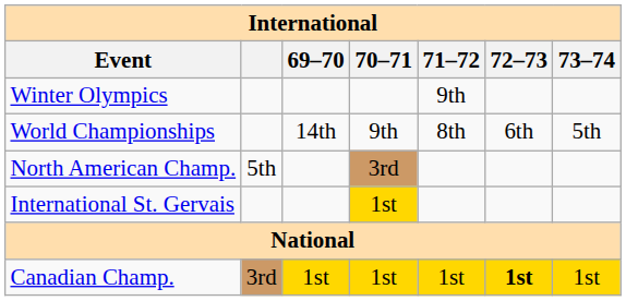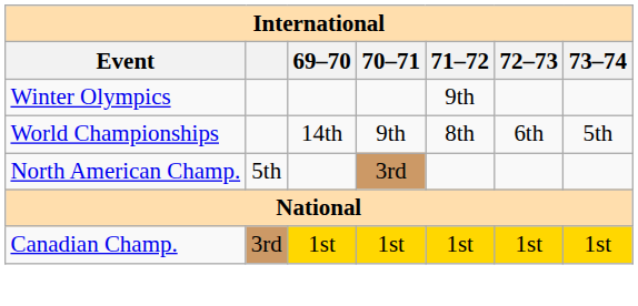 <table class="wikitable" style="text-align:center">
 <tr>
 <th style="background-color: #ffdead; " colspan=7 align=center>International</th>
 </tr>
 <tr>
 <th>Event</th>
 <th></th>
 <th>69–70</th>
 <th>70–71</th>
 <th>71–72</th>
 <th>72–73</th>
 <th>73–74</th>
 </tr>
 <tr>
 <td align=left><a href='#'>Winter Olympics</a></td>
 <td></td>
 <td></td>
 <td></td>
 <td>9th</td>
 <td></td>
 <td></td>
 </tr>
 <tr>
 <td align=left><a href='#'>World Championships</a></td>
 <td></td>
 <td>14th</td>
 <td>9th</td>
 <td>8th</td>
 <td>6th</td>
 <td>5th</td>
 </tr>
 <tr>
 <td align=left><a href='#'>North American Champ.</a></td>
 <td>5th</td>
 <td></td>
 <td bgcolor=cc9966>3rd</td>
 <td></td>
 <td></td>
 <td></td>
 </tr>
 <tr>
-<td align=left><a href='#'>International St. Gervais</a></td>
-<td></td>
-<td></td>
-<td bgcolor=gold>1st</td>
-<td></td>
-<td></td>
-<td></td>
-</tr>
-<tr>
 <th style="background-color: #ffdead; " colspan=7 align=center>National</th>
 </tr>
 <tr>
 <td align=left><a href='#'>Canadian Champ.</a></td>
 <td bgcolor=cc9966>3rd</td>
 <td bgcolor=gold>1st</td>
 <td bgcolor=gold>1st</td>
 <td bgcolor=gold>1st</td>
-<td bgcolor=gold><strong>1st</strong></td>
+<td bgcolor=gold>1st</td>
 <td bgcolor=gold>1st</td>
 </tr>
 </table>
